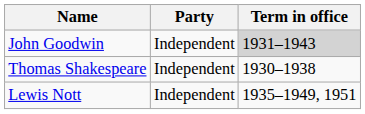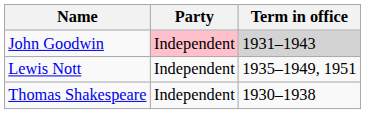 <table class="wikitable sortable">
 <tr>
 <th><strong>Name</strong></th>
 <th><strong>Party</strong></th>
 <th><strong>Term in office</strong></th>
 </tr>
 <tr>
 <td><a href='#'>John Goodwin</a></td>
+<td style="background: pink;">Independent</td>
+<td style="background: lightgrey;">1931–1943</td>
+</tr>
+<tr>
+<td><a href='#'>Lewis Nott</a></td>
 <td>Independent</td>
-<td style="background: lightgrey;">1931–1943</td>
+<td>1935–1949, 1951</td>
 </tr>
 <tr>
 <td><a href='#'>Thomas Shakespeare</a></td>
 <td>Independent</td>
 <td>1930–1938</td>
 </tr>
-<tr>
-<td><a href='#'>Lewis Nott</a></td>
-<td>Independent</td>
-<td>1935–1949, 1951</td>
-</tr>
 </table>
